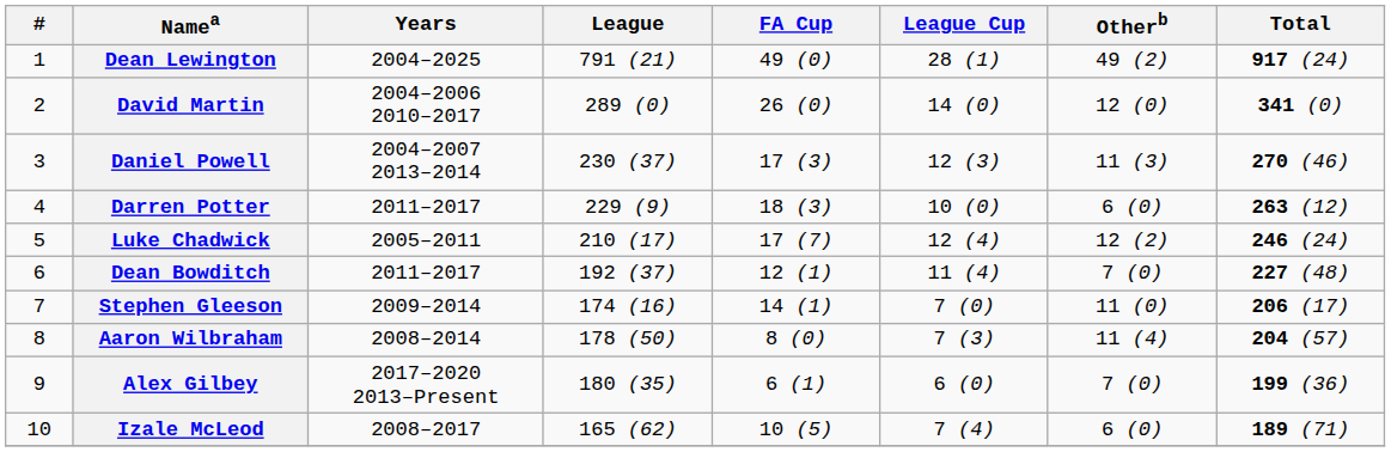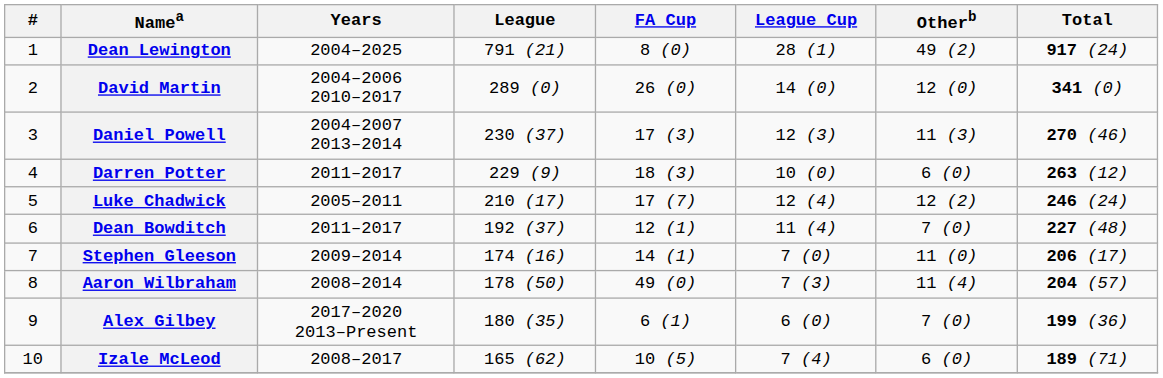 <table class="sortable wikitable plainrowheaders"  style="text-align: center;">
 <tr>
 <th scope="col" style="width:4%;">#</th>
 <th scope="col" style="width:14%;">Name<sup>a</sup></th>
 <th scope="col" style="width:14%;">Years</th>
 <th scope="col" style="width:10%;">League</th>
 <th scope="col" style="width:10%;"><a href='#'>FA Cup</a></th>
 <th scope="col" style="width:10%;"><a href='#'>League Cup</a></th>
 <th scope="col" style="width:10%;">Other<sup>b</sup></th>
 <th scope="col" style="width:10%;">Total</th>
 </tr>
 <tr>
 <td>1</td>
 <th scope="row"> <a href='#'>Dean Lewington</a></th>
 <td>2004–2025<br></td>
 <td>791 <em>(21)</em></td>
-<td>49 <em>(0)</em></td>
+<td>8 <em>(0)</em></td>
 <td>28 <em>(1)</em></td>
 <td>49  <em>(2)</em></td>
 <td><strong>917</strong> <em>(24)</em></td>
 </tr>
 <tr>
 <td>2</td>
 <th scope="row"> <a href='#'>David Martin</a></th>
 <td>2004–2006<br>2010–2017</td>
 <td>289 <em>(0)</em></td>
 <td>26 <em>(0)</em></td>
 <td>14 <em>(0)</em></td>
 <td>12 <em>(0)</em></td>
 <td><strong>341</strong> <em>(0)</em></td>
 </tr>
 <tr>
 <td>3</td>
 <th scope="row"> <a href='#'>Daniel Powell</a></th>
 <td>2004–2007<br>2013–2014</td>
 <td>230 <em>(37)</em></td>
 <td>17 <em>(3)</em></td>
 <td>12 <em>(3)</em></td>
 <td>11 <em>(3)</em></td>
 <td><strong>270</strong> <em>(46)</em></td>
 </tr>
 <tr>
 <td>4</td>
 <th scope="row"> <a href='#'>Darren Potter</a></th>
 <td>2011–2017</td>
 <td>229 <em>(9)</em></td>
 <td>18 <em>(3)</em></td>
 <td>10 <em>(0)</em></td>
 <td>6 <em>(0)</em></td>
 <td><strong>263</strong> <em>(12)</em></td>
 </tr>
 <tr>
 <td>5</td>
 <th scope="row"> <a href='#'>Luke Chadwick</a></th>
 <td>2005–2011</td>
 <td>210 <em>(17)</em></td>
 <td>17 <em>(7)</em></td>
 <td>12 <em>(4)</em></td>
 <td>12 <em>(2)</em></td>
 <td><strong>246</strong> <em>(24)</em></td>
 </tr>
 <tr>
 <td>6</td>
 <th scope="row"> <a href='#'>Dean Bowditch</a></th>
 <td>2011–2017</td>
 <td>192 <em>(37)</em></td>
 <td>12 <em>(1)</em></td>
 <td>11 <em>(4)</em></td>
 <td>7 <em>(0)</em></td>
 <td><strong>227</strong> <em>(48)</em></td>
 </tr>
 <tr>
 <td>7</td>
 <th scope="row"> <a href='#'>Stephen Gleeson</a></th>
 <td>2009–2014</td>
 <td>174 <em>(16)</em></td>
 <td>14 <em>(1)</em></td>
 <td>7 <em>(0)</em></td>
 <td>11 <em>(0)</em></td>
 <td><strong>206</strong> <em>(17)</em></td>
 </tr>
 <tr>
 <td>8</td>
 <th scope="row"> <a href='#'>Aaron Wilbraham</a></th>
 <td>2008–2014</td>
 <td>178 <em>(50)</em></td>
-<td>8 <em>(0)</em></td>
+<td>49 <em>(0)</em></td>
 <td>7 <em>(3)</em></td>
 <td>11 <em>(4)</em></td>
 <td><strong>204</strong> <em>(57)</em></td>
 </tr>
 <tr>
 <td>9</td>
 <th scope="row"> <strong><a href='#'>Alex Gilbey</a></strong></th>
 <td>2017–2020<br>2013–Present</td>
 <td>180 <em>(35)</em></td>
 <td>6 <em>(1)</em></td>
 <td>6 <em>(0)</em></td>
 <td>7 <em>(0)</em></td>
 <td><strong>199</strong> <em>(36)</em></td>
 </tr>
 <tr>
 <td>10</td>
 <th scope="row"> <a href='#'>Izale McLeod</a></th>
 <td>2008–2017</td>
 <td>165 <em>(62)</em></td>
 <td>10 <em>(5)</em></td>
 <td>7 <em>(4)</em></td>
 <td>6 <em>(0)</em></td>
 <td><strong>189</strong> <em>(71)</em></td>
 </tr>
 <tr>
 </tr>
 </table>
